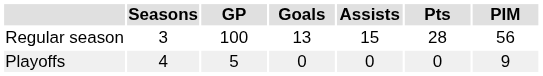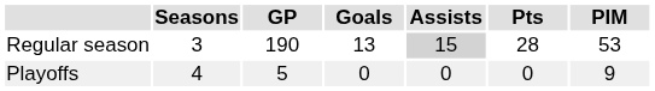 <table class="toccolours">
 <tr bgcolor="#e0e0e0">
 <th></th>
 <th width="60">Seasons</th>
 <th width="60">GP</th>
 <th width="60">Goals</th>
 <th width="60">Assists</th>
 <th width="60">Pts</th>
 <th width="60">PIM</th>
 </tr>
 <tr align="center">
 <td align="left">Regular season</td>
 <td>3</td>
-<td>100</td>
+<td>190</td>
 <td>13</td>
-<td>15</td>
+<td style="background: lightgrey;">15</td>
 <td>28</td>
-<td>56</td>
+<td>53</td>
 </tr>
 <tr align="center" bgcolor="#f0f0f0">
 <td align="left">Playoffs</td>
 <td>4</td>
 <td>5</td>
 <td>0</td>
 <td>0</td>
 <td>0</td>
 <td>9</td>
 </tr>
 </table>
